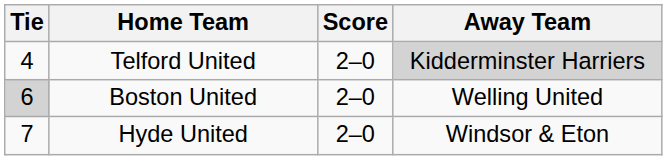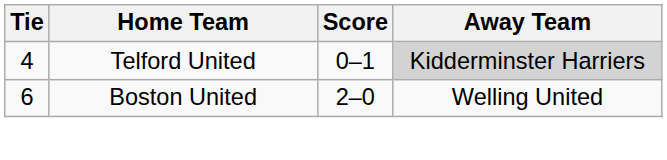 <table class="wikitable" style="text-align:center;">
 <tr>
 <th width=20>Tie</th>
 <th width=175>Home Team</th>
 <th width=20>Score</th>
 <th width=175>Away Team</th>
 </tr>
 <tr>
 <td>4</td>
 <td>Telford United</td>
-<td>2–0</td>
+<td>0–1</td>
 <td style="background: lightgrey;">Kidderminster Harriers</td>
 </tr>
 <tr>
-<td style="background: lightgrey;">6</td>
+<td>6</td>
 <td>Boston United</td>
 <td>2–0</td>
 <td>Welling United</td>
 </tr>
-<tr>
-<td>7</td>
-<td>Hyde United</td>
-<td>2–0</td>
-<td>Windsor & Eton</td>
-</tr>
 </table>
